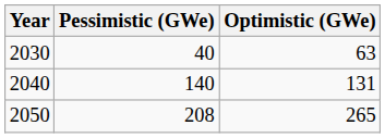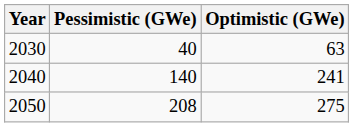 <table class="wikitable" style="text-align: right;">
 <tr>
 <th>Year</th>
 <th>Pessimistic (GWe)</th>
 <th>Optimistic (GWe)</th>
 </tr>
 <tr>
 <td>2030</td>
 <td>40</td>
 <td>63</td>
 </tr>
 <tr>
 <td>2040</td>
 <td>140</td>
-<td>131</td>
+<td>241</td>
 </tr>
 <tr>
 <td>2050</td>
 <td>208</td>
-<td>265</td>
+<td>275</td>
 </tr>
 </table>
